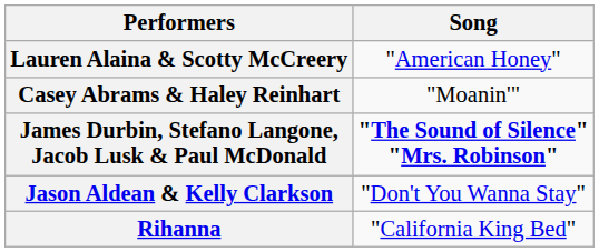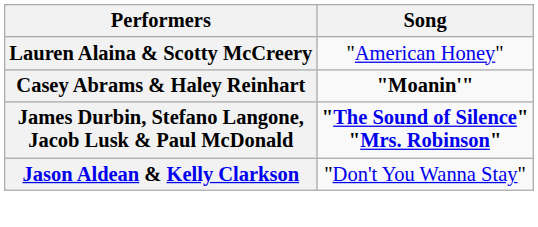 <table class="wikitable unsortable" style="text-align:center;">
 <tr>
 <th scope="col">Performers</th>
 <th scope="col">Song</th>
 </tr>
 <tr>
 <th scope="row">Lauren Alaina & Scotty McCreery</th>
 <td>"<a href='#'>American Honey</a>"</td>
 </tr>
 <tr>
 <th scope="row">Casey Abrams & Haley Reinhart</th>
-<td>"Moanin'"</td>
+<td><strong>"Moanin'"</strong></td>
 </tr>
 <tr>
 <th scope="row">James Durbin, Stefano Langone,<br>Jacob Lusk & Paul McDonald</th>
 <td><strong>"<a href='#'>The Sound of Silence</a>"<br>"<a href='#'>Mrs. Robinson</a>"</strong></td>
 </tr>
 <tr>
 <th scope="row"><a href='#'>Jason Aldean</a> & <a href='#'>Kelly Clarkson</a></th>
 <td>"<a href='#'>Don't You Wanna Stay</a>"</td>
 </tr>
-<tr>
-<th scope="row"><a href='#'>Rihanna</a></th>
-<td>"<a href='#'>California King Bed</a>"</td>
-</tr>
 </table>
